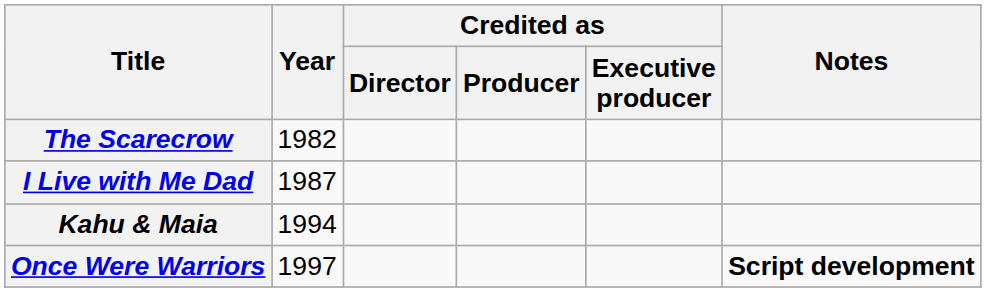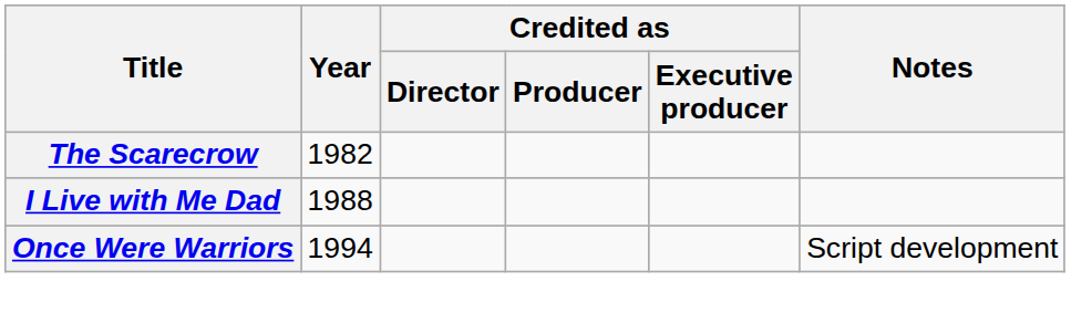 <table class="wikitable plainrowheaders sortable">
 <tr>
 <th rowspan="2" scope="col">Title</th>
 <th rowspan="2" scope="col">Year</th>
 <th colspan="3" scope="col">Credited as</th>
 <th rowspan="2" scope="col" class="unsortable">Notes</th>
 </tr>
 <tr>
 <th>Director</th>
 <th>Producer</th>
 <th>Executive<br>producer</th>
 </tr>
 <tr>
 <th scope=row><em><a href='#'>The Scarecrow</a></em></th>
 <td>1982</td>
 <td></td>
 <td></td>
 <td></td>
 <td></td>
 </tr>
 <tr>
 <th scope=row><em><a href='#'>I Live with Me Dad</a></em></th>
-<td>1987</td>
-<td></td>
-<td></td>
-<td></td>
-<td></td>
-</tr>
-<tr>
-<th scope=row><em>Kahu & Maia</em></th>
-<td>1994</td>
+<td>1988</td>
 <td></td>
 <td></td>
 <td></td>
 <td></td>
 </tr>
 <tr>
 <th scope=row><em><a href='#'>Once Were Warriors</a></em></th>
-<td>1997</td>
+<td>1994</td>
 <td></td>
 <td></td>
 <td></td>
-<td><strong>Script development</strong></td>
+<td>Script development</td>
 </tr>
 </table>
